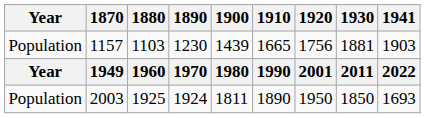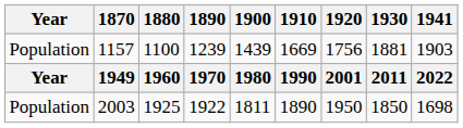 <table class="wikitable">
 <tr>
 <th>Year</th>
 <th>1870</th>
 <th>1880</th>
 <th>1890</th>
 <th>1900</th>
 <th>1910</th>
 <th>1920</th>
 <th>1930</th>
 <th>1941</th>
 </tr>
 <tr>
 <td>Population</td>
 <td>1157</td>
-<td>1103</td>
-<td>1230</td>
+<td>1100</td>
+<td>1239</td>
 <td>1439</td>
-<td>1665</td>
+<td>1669</td>
 <td>1756</td>
 <td>1881</td>
 <td>1903</td>
 </tr>
 <tr>
 <th>Year</th>
 <th>1949</th>
 <th>1960</th>
 <th>1970</th>
 <th>1980</th>
 <th>1990</th>
 <th>2001</th>
 <th>2011</th>
 <th>2022</th>
 </tr>
 <tr>
 <td>Population</td>
 <td>2003</td>
 <td>1925</td>
-<td>1924</td>
+<td>1922</td>
 <td>1811</td>
 <td>1890</td>
 <td>1950</td>
 <td>1850</td>
-<td>1693</td>
+<td>1698</td>
 </tr>
 </table>
